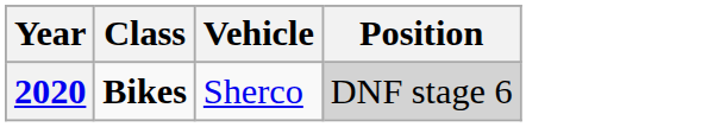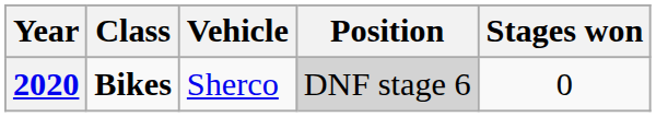 <table class="wikitable">
 <tr>
 <th>Year</th>
 <th>Class</th>
 <th>Vehicle</th>
 <th>Position</th>
+<th>Stages won</th>
 </tr>
 <tr>
 <th><a href='#'>2020</a></th>
 <td><strong>Bikes</strong></td>
 <td> <a href='#'>Sherco</a></td>
 <td align="center" style="background:lightgrey;">DNF stage 6</td>
+<td align="center">0</td>
 </tr>
 </table>
